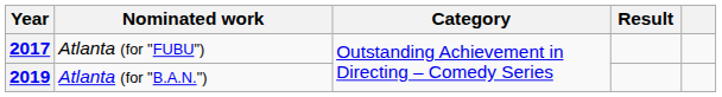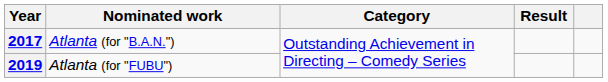 <table class="wikitable plainrowheaders" style="width:100%;">
 <tr>
 <th scope="col" style="width:5%;">Year</th>
 <th scope="col" style="width:40%;">Nominated work</th>
 <th scope="col" style="width:40%;">Category</th>
 <th scope="col" style="width:10%;">Result</th>
 <th scope="col" style="width:5%;"></th>
 </tr>
 <tr>
 <th scope="row" style="text-align:center;"><a href='#'>2017</a></th>
-<td><em>Atlanta</em> <small>(for "<a href='#'>FUBU</a>")</small></td>
+<td><em><a href='#'>Atlanta</a></em> <small>(for "<a href='#'>B.A.N.</a>")</small></td>
 <td rowspan="2"><a href='#'>Outstanding Achievement in Directing – Comedy Series</a></td>
 <td></td>
 <td style="text-align:center;"></td>
 </tr>
 <tr>
 <th scope="row" style="text-align:center;"><a href='#'>2019</a></th>
-<td><em><a href='#'>Atlanta</a></em> <small>(for "<a href='#'>B.A.N.</a>")</small></td>
+<td><em>Atlanta</em> <small>(for "<a href='#'>FUBU</a>")</small></td>
 <td></td>
 <td style="text-align:center;"></td>
 </tr>
 </table>
